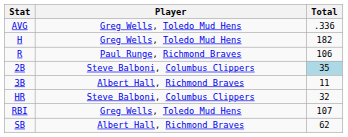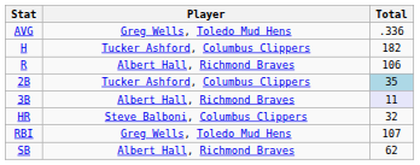 <table class="wikitable" width="40%" style="text-align:center;">
 <tr>
 <th width="5%">Stat</th>
 <th width="60%">Player</th>
 <th width="5%">Total</th>
 </tr>
 <tr>
 <td><a href='#'>AVG</a></td>
 <td><a href='#'>Greg Wells</a>, <a href='#'>Toledo Mud Hens</a></td>
 <td>.336</td>
 </tr>
 <tr>
 <td><a href='#'>H</a></td>
-<td><a href='#'>Greg Wells</a>, <a href='#'>Toledo Mud Hens</a></td>
+<td><a href='#'>Tucker Ashford</a>, <a href='#'>Columbus Clippers</a></td>
 <td>182</td>
 </tr>
 <tr>
 <td><a href='#'>R</a></td>
-<td><a href='#'>Paul Runge</a>, <a href='#'>Richmond Braves</a></td>
+<td><a href='#'>Albert Hall</a>, <a href='#'>Richmond Braves</a></td>
 <td>106</td>
 </tr>
 <tr>
 <td><a href='#'>2B</a></td>
-<td><a href='#'>Steve Balboni</a>, <a href='#'>Columbus Clippers</a></td>
+<td><a href='#'>Tucker Ashford</a>, <a href='#'>Columbus Clippers</a></td>
 <td style="background: lightblue;">35</td>
 </tr>
 <tr>
 <td><a href='#'>3B</a></td>
 <td><a href='#'>Albert Hall</a>, <a href='#'>Richmond Braves</a></td>
-<td>11</td>
+<td style="background: lavender;">11</td>
 </tr>
 <tr>
 <td><a href='#'>HR</a></td>
 <td><a href='#'>Steve Balboni</a>, <a href='#'>Columbus Clippers</a></td>
 <td>32</td>
 </tr>
 <tr>
 <td><a href='#'>RBI</a></td>
 <td><a href='#'>Greg Wells</a>, <a href='#'>Toledo Mud Hens</a></td>
 <td>107</td>
 </tr>
 <tr>
 <td><a href='#'>SB</a></td>
 <td><a href='#'>Albert Hall</a>, <a href='#'>Richmond Braves</a></td>
 <td>62</td>
 </tr>
 </table>
